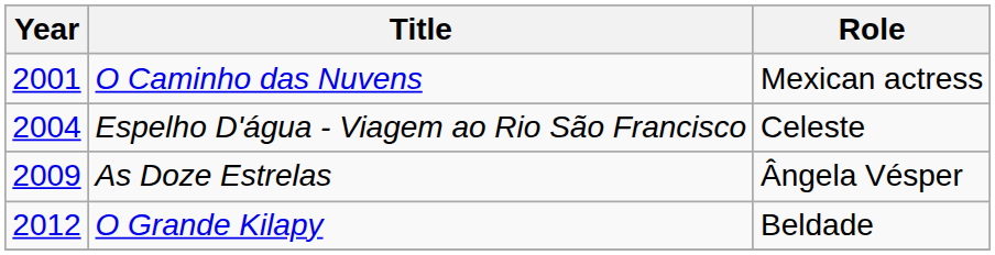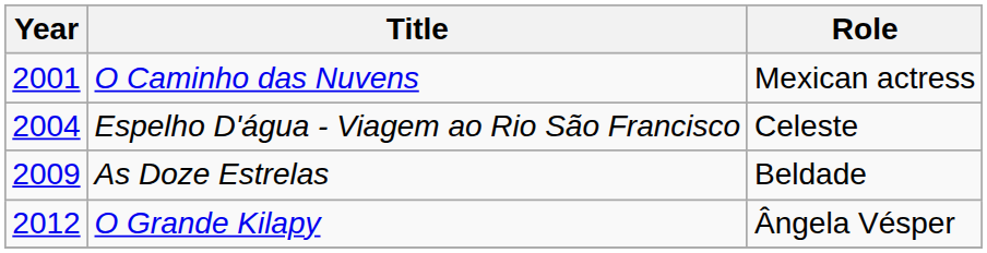 <table class="wikitable">
 <tr>
 <th>Year</th>
 <th>Title</th>
 <th>Role</th>
 </tr>
 <tr>
 <td><a href='#'>2001</a></td>
 <td><em><a href='#'>O Caminho das Nuvens</a></em></td>
 <td>Mexican actress</td>
 </tr>
 <tr>
 <td><a href='#'>2004</a></td>
 <td><em>Espelho D'água - Viagem ao Rio São Francisco</em></td>
 <td>Celeste</td>
 </tr>
 <tr>
 <td><a href='#'>2009</a></td>
 <td><em>As Doze Estrelas</em></td>
-<td>Ângela Vésper</td>
+<td>Beldade</td>
 </tr>
 <tr>
 <td><a href='#'>2012</a></td>
 <td><em><a href='#'>O Grande Kilapy</a></em></td>
-<td>Beldade</td>
+<td>Ângela Vésper</td>
 </tr>
 <tr>
 </tr>
 </table>
